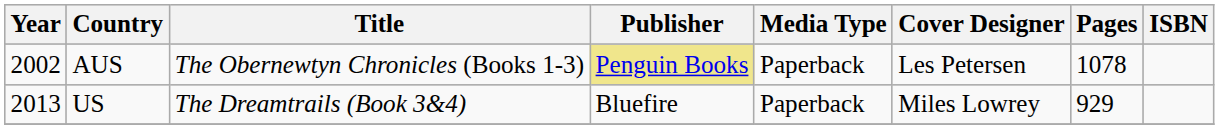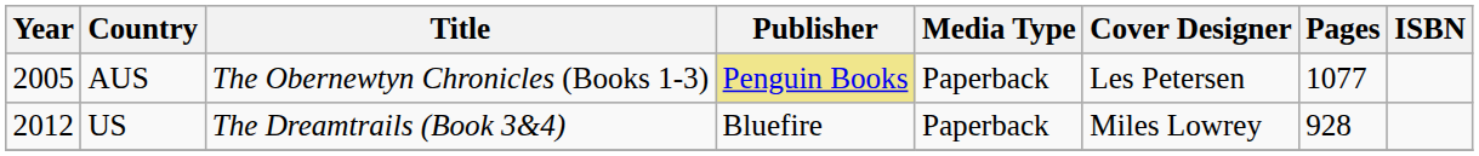 <table class="wikitable">
 <tr>
 <th>Year</th>
 <th>Country</th>
 <th>Title</th>
 <th>Publisher</th>
 <th>Media Type</th>
 <th>Cover Designer</th>
 <th>Pages</th>
 <th>ISBN</th>
 </tr>
 <tr>
-<td rowspan="1">2002</td>
+<td rowspan="1">2005</td>
 <td>AUS</td>
 <td><em>The Obernewtyn Chronicles</em> (Books 1-3)</td>
 <td style="background: khaki;"><a href='#'>Penguin Books</a></td>
 <td>Paperback</td>
 <td>Les Petersen</td>
-<td>1078</td>
+<td>1077</td>
 <td></td>
 </tr>
 <tr>
-<td rowspan="1">2013</td>
+<td rowspan="1">2012</td>
 <td>US</td>
 <td><em>The Dreamtrails (Book 3&4)</em></td>
 <td>Bluefire</td>
 <td>Paperback</td>
 <td>Miles Lowrey</td>
-<td>929</td>
+<td>928</td>
 <td></td>
 </tr>
 <tr>
 </tr>
 </table>
